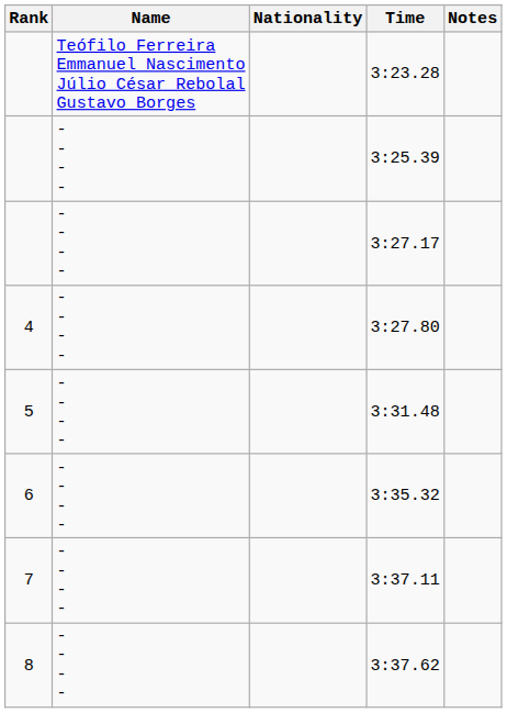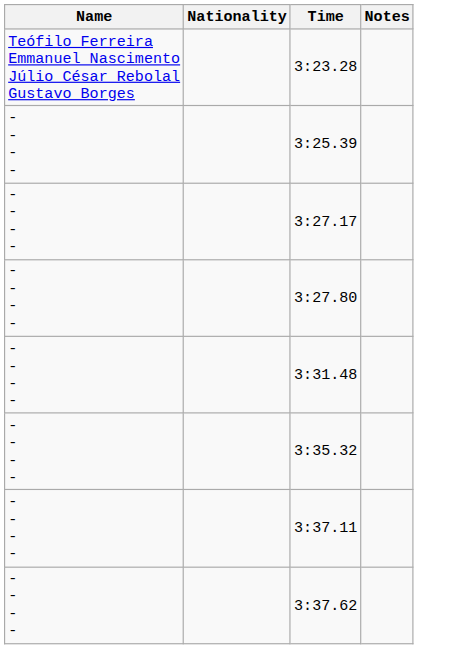 <table class="wikitable sortable" style="text-align:center">
 <tr>
-<th>Rank</th>
 <th>Name</th>
 <th>Nationality</th>
 <th>Time</th>
 <th>Notes</th>
 </tr>
 <tr>
-<td></td>
 <td align=left><a href='#'>Teófilo Ferreira</a> <br> <a href='#'>Emmanuel Nascimento</a> <br> <a href='#'>Júlio César Rebolal</a> <br> <a href='#'>Gustavo Borges</a></td>
 <td align=left></td>
 <td>3:23.28</td>
 <td></td>
 </tr>
 <tr>
-<td></td>
 <td align=left>- <br> - <br> - <br> -</td>
 <td align=left></td>
 <td>3:25.39</td>
 <td></td>
 </tr>
 <tr>
-<td></td>
 <td align=left>- <br> - <br> - <br> -</td>
 <td align=left></td>
 <td>3:27.17</td>
 <td></td>
 </tr>
 <tr>
-<td>4</td>
 <td align=left>- <br> - <br> - <br> -</td>
 <td align=left></td>
 <td>3:27.80</td>
 <td></td>
 </tr>
 <tr>
-<td>5</td>
 <td align=left>- <br> - <br> - <br> -</td>
 <td align=left></td>
 <td>3:31.48</td>
 <td></td>
 </tr>
 <tr>
-<td>6</td>
 <td align=left>- <br> - <br> - <br> -</td>
 <td align=left></td>
 <td>3:35.32</td>
 <td></td>
 </tr>
 <tr>
-<td>7</td>
 <td align=left>- <br> - <br> - <br> -</td>
 <td align=left></td>
 <td>3:37.11</td>
 <td></td>
 </tr>
 <tr>
-<td>8</td>
 <td align=left>- <br> - <br> - <br> -</td>
 <td align=left></td>
 <td>3:37.62</td>
 <td></td>
 </tr>
 </table>
